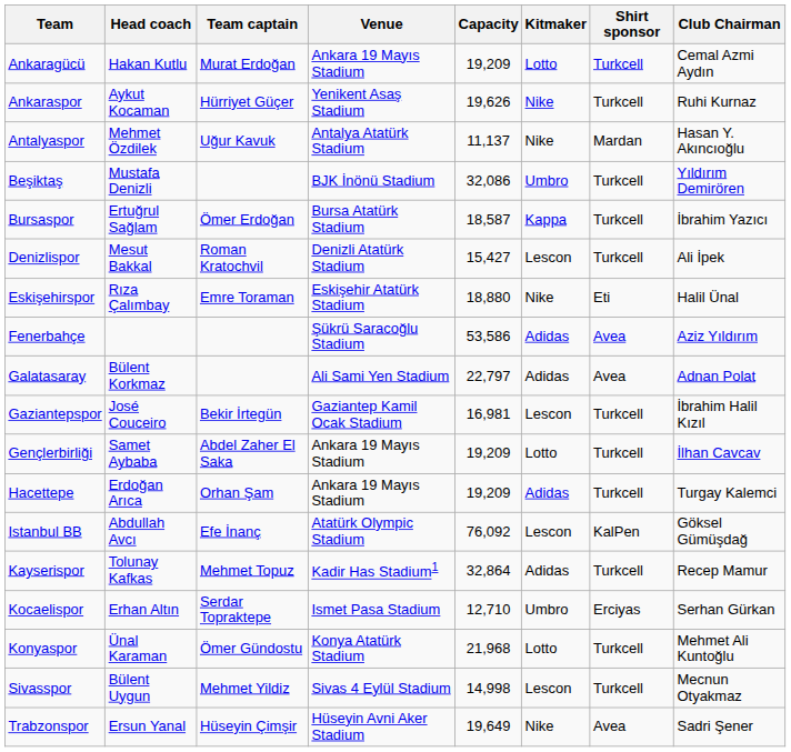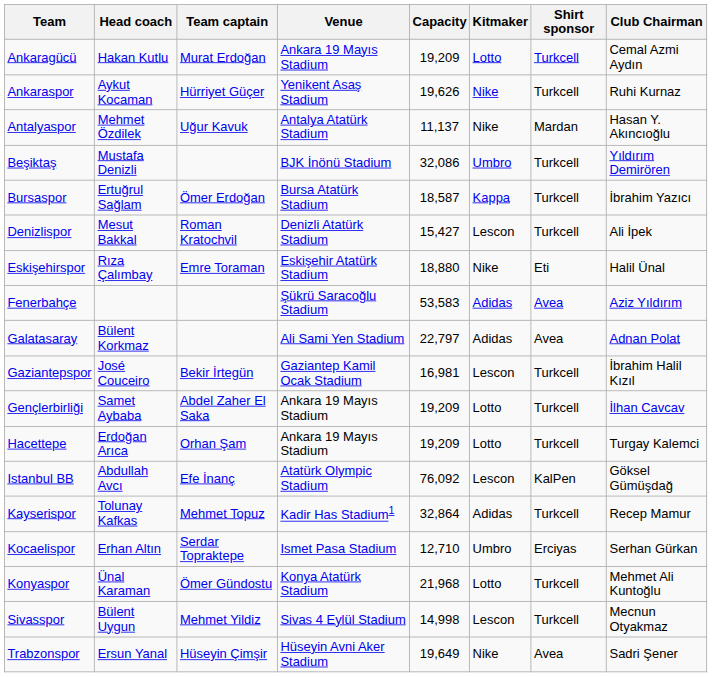 <table class="wikitable sortable">
 <tr>
 <th>Team</th>
 <th>Head coach</th>
 <th>Team captain</th>
 <th>Venue</th>
 <th>Capacity</th>
 <th>Kitmaker</th>
 <th>Shirt sponsor</th>
 <th>Club Chairman</th>
 </tr>
 <tr>
 <td><a href='#'>Ankaragücü</a></td>
 <td> <a href='#'>Hakan Kutlu</a></td>
 <td> <a href='#'>Murat Erdoğan</a></td>
 <td><a href='#'>Ankara 19 Mayıs Stadium</a></td>
 <td align="center">19,209</td>
 <td><a href='#'>Lotto</a></td>
 <td><a href='#'>Turkcell</a></td>
 <td>Cemal Azmi Aydın</td>
 </tr>
 <tr>
 <td><a href='#'>Ankaraspor</a></td>
 <td> <a href='#'>Aykut Kocaman</a></td>
 <td> <a href='#'>Hürriyet Güçer</a></td>
 <td><a href='#'>Yenikent Asaş Stadium</a></td>
 <td align="center">19,626</td>
 <td><a href='#'>Nike</a></td>
 <td>Turkcell</td>
 <td>Ruhi Kurnaz</td>
 </tr>
 <tr>
 <td><a href='#'>Antalyaspor</a></td>
 <td> <a href='#'>Mehmet Özdilek</a></td>
 <td> <a href='#'>Uğur Kavuk</a></td>
 <td><a href='#'>Antalya Atatürk Stadium</a></td>
 <td align="center">11,137</td>
 <td>Nike</td>
 <td>Mardan</td>
 <td>Hasan Y. Akıncıoğlu</td>
 </tr>
 <tr>
 <td><a href='#'>Beşiktaş</a></td>
 <td> <a href='#'>Mustafa Denizli</a></td>
 <td> </td>
 <td><a href='#'>BJK İnönü Stadium</a></td>
 <td align="center">32,086</td>
 <td><a href='#'>Umbro</a></td>
 <td>Turkcell</td>
 <td><a href='#'>Yıldırım Demirören</a></td>
 </tr>
 <tr>
 <td><a href='#'>Bursaspor</a></td>
 <td> <a href='#'>Ertuğrul Sağlam</a></td>
 <td> <a href='#'>Ömer Erdoğan</a></td>
 <td><a href='#'>Bursa Atatürk Stadium</a></td>
 <td align="center">18,587</td>
 <td><a href='#'>Kappa</a></td>
 <td>Turkcell</td>
 <td>İbrahim Yazıcı</td>
 </tr>
 <tr>
 <td><a href='#'>Denizlispor</a></td>
 <td> <a href='#'>Mesut Bakkal</a></td>
 <td> <a href='#'>Roman Kratochvil</a></td>
 <td><a href='#'>Denizli Atatürk Stadium</a></td>
 <td align="center">15,427</td>
 <td>Lescon</td>
 <td>Turkcell</td>
 <td>Ali İpek</td>
 </tr>
 <tr>
 <td><a href='#'>Eskişehirspor</a></td>
 <td> <a href='#'>Rıza Çalımbay</a></td>
 <td> <a href='#'>Emre Toraman</a></td>
 <td><a href='#'>Eskişehir Atatürk Stadium</a></td>
 <td align="center">18,880</td>
 <td>Nike</td>
 <td>Eti</td>
 <td>Halil Ünal</td>
 </tr>
 <tr>
 <td><a href='#'>Fenerbahçe</a></td>
 <td> </td>
 <td></td>
 <td><a href='#'>Şükrü Saracoğlu Stadium</a></td>
-<td align="center">53,586</td>
+<td align="center">53,583</td>
 <td><a href='#'>Adidas</a></td>
 <td><a href='#'>Avea</a></td>
 <td><a href='#'>Aziz Yıldırım</a></td>
 </tr>
 <tr>
 <td><a href='#'>Galatasaray</a></td>
 <td> <a href='#'>Bülent Korkmaz</a></td>
 <td></td>
 <td><a href='#'>Ali Sami Yen Stadium</a></td>
 <td align="center">22,797</td>
 <td>Adidas</td>
 <td>Avea</td>
 <td><a href='#'>Adnan Polat</a></td>
 </tr>
 <tr>
 <td><a href='#'>Gaziantepspor</a></td>
 <td> <a href='#'>José Couceiro</a></td>
 <td> <a href='#'>Bekir İrtegün</a></td>
 <td><a href='#'>Gaziantep Kamil Ocak Stadium</a></td>
 <td align="center">16,981</td>
 <td>Lescon</td>
 <td>Turkcell</td>
 <td>İbrahim Halil Kızıl</td>
 </tr>
 <tr>
 <td><a href='#'>Gençlerbirliği</a></td>
 <td> <a href='#'>Samet Aybaba</a></td>
 <td> <a href='#'>Abdel Zaher El Saka</a></td>
 <td>Ankara 19 Mayıs Stadium</td>
 <td align="center">19,209</td>
 <td>Lotto</td>
 <td>Turkcell</td>
 <td><a href='#'>İlhan Cavcav</a></td>
 </tr>
 <tr>
 <td><a href='#'>Hacettepe</a></td>
 <td> <a href='#'>Erdoğan Arıca</a></td>
 <td> <a href='#'>Orhan Şam</a></td>
 <td>Ankara 19 Mayıs Stadium</td>
 <td align="center">19,209</td>
-<td><a href='#'>Adidas</a></td>
+<td>Lotto</td>
 <td>Turkcell</td>
 <td>Turgay Kalemci</td>
 </tr>
 <tr>
 <td><a href='#'>Istanbul BB</a></td>
 <td> <a href='#'>Abdullah Avcı</a></td>
 <td> <a href='#'>Efe İnanç</a></td>
 <td><a href='#'>Atatürk Olympic Stadium</a></td>
 <td align="center">76,092</td>
 <td>Lescon</td>
 <td Kalyon Plastic Industry and Trade>KalPen</td>
 <td>Göksel Gümüşdağ</td>
 </tr>
 <tr>
 <td><a href='#'>Kayserispor</a></td>
 <td> <a href='#'>Tolunay Kafkas</a></td>
 <td> <a href='#'>Mehmet Topuz</a></td>
 <td><a href='#'>Kadir Has Stadium</a><sup><a href='#'>1</a></sup></td>
 <td align="center">32,864</td>
 <td>Adidas</td>
 <td>Turkcell</td>
 <td>Recep Mamur</td>
 </tr>
 <tr>
 <td><a href='#'>Kocaelispor</a></td>
 <td> <a href='#'>Erhan Altın</a></td>
 <td> <a href='#'>Serdar Topraktepe</a></td>
 <td><a href='#'>Ismet Pasa Stadium</a></td>
 <td align="center">12,710</td>
 <td>Umbro</td>
 <td>Erciyas</td>
 <td>Serhan Gürkan</td>
 </tr>
 <tr>
 <td><a href='#'>Konyaspor</a></td>
 <td> <a href='#'>Ünal Karaman</a></td>
 <td> <a href='#'>Ömer Gündostu</a></td>
 <td><a href='#'>Konya Atatürk Stadium</a></td>
 <td align="center">21,968</td>
 <td>Lotto</td>
 <td>Turkcell</td>
 <td>Mehmet Ali Kuntoğlu</td>
 </tr>
 <tr>
 <td><a href='#'>Sivasspor</a></td>
 <td> <a href='#'>Bülent Uygun</a></td>
 <td> <a href='#'>Mehmet Yildiz</a></td>
 <td><a href='#'>Sivas 4 Eylül Stadium</a></td>
 <td align="center">14,998</td>
 <td>Lescon</td>
 <td>Turkcell</td>
 <td>Mecnun Otyakmaz</td>
 </tr>
 <tr>
 <td><a href='#'>Trabzonspor</a></td>
 <td> <a href='#'>Ersun Yanal</a></td>
 <td> <a href='#'>Hüseyin Çimşir</a></td>
 <td><a href='#'>Hüseyin Avni Aker Stadium</a></td>
 <td align="center">19,649</td>
 <td>Nike</td>
 <td>Avea</td>
 <td>Sadri Şener</td>
 </tr>
 </table>
